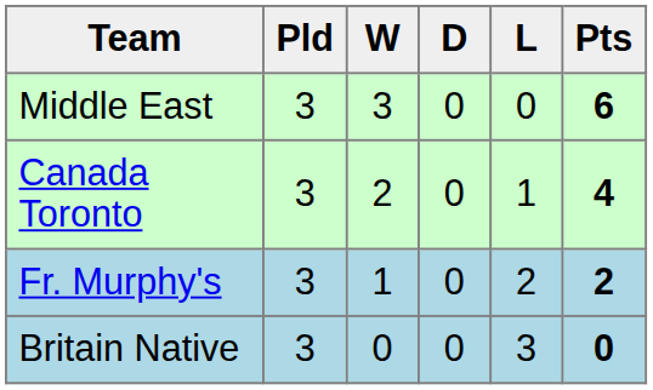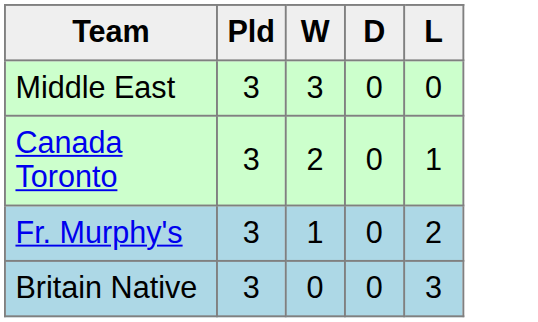 <table style=border-collapse:collapse border=1 cellspacing=0 cellpadding=5>
 <tr align=center bgcolor=#efefef>
 <th width=100>Team</th>
 <th width=20>Pld</th>
 <th width=20>W</th>
 <th width=20>D</th>
 <th width=20>L</th>
-<th width=20>Pts</th>
 </tr>
 <tr align=center style="background:#cfc;">
 <td style="text-align:left;"> Middle East</td>
 <td>3</td>
 <td>3</td>
 <td>0</td>
 <td>0</td>
-<td><strong>6</strong></td>
 </tr>
 <tr align=center style="background:#cfc;">
 <td style="text-align:left;"><a href='#'>Canada Toronto</a></td>
 <td>3</td>
 <td>2</td>
 <td>0</td>
 <td>1</td>
-<td><strong>4</strong></td>
 </tr>
 <tr align=center style="background:#ADD8E6;">
 <td style="text-align:left;"> <a href='#'>Fr. Murphy's</a></td>
 <td>3</td>
 <td>1</td>
 <td>0</td>
 <td>2</td>
-<td><strong>2</strong></td>
 </tr>
 <tr align=center style="background:#ADD8E6;">
 <td style="text-align:left;"> Britain Native</td>
 <td>3</td>
 <td>0</td>
 <td>0</td>
 <td>3</td>
-<td><strong>0</strong></td>
 </tr>
 </table>
